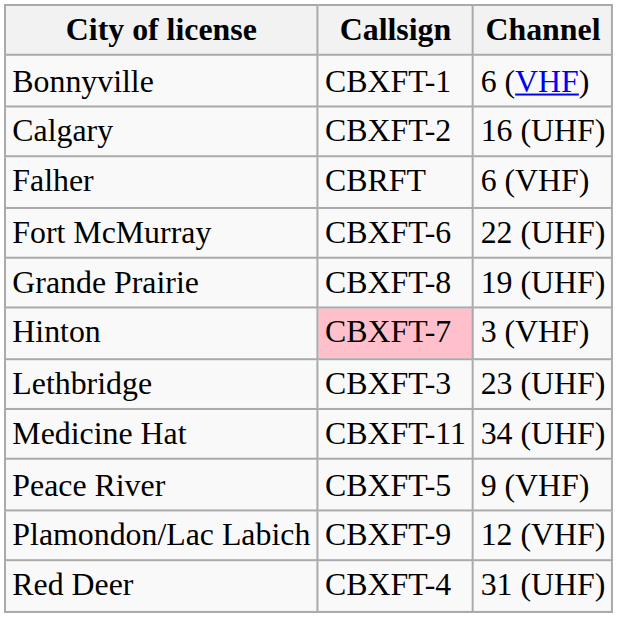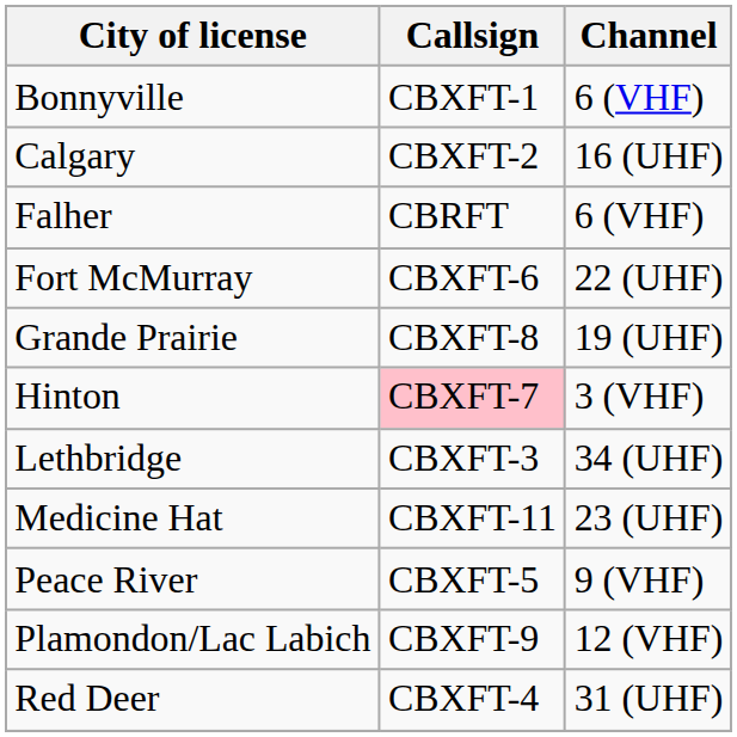 <table class="wikitable sortable">
 <tr>
 <th>City of license</th>
 <th>Callsign</th>
 <th>Channel</th>
 </tr>
 <tr>
 <td>Bonnyville</td>
 <td>CBXFT-1</td>
 <td>6 (<a href='#'>VHF</a>)</td>
 </tr>
 <tr>
 <td>Calgary</td>
 <td>CBXFT-2</td>
 <td>16 (UHF)</td>
 </tr>
 <tr>
 <td>Falher</td>
 <td>CBRFT</td>
 <td>6 (VHF)</td>
 </tr>
 <tr>
 <td>Fort McMurray</td>
 <td>CBXFT-6</td>
 <td>22 (UHF)</td>
 </tr>
 <tr>
 <td>Grande Prairie</td>
 <td>CBXFT-8</td>
 <td>19 (UHF)</td>
 </tr>
 <tr>
 <td>Hinton</td>
 <td style="background: pink;">CBXFT-7</td>
 <td>3 (VHF)</td>
 </tr>
 <tr>
 <td>Lethbridge</td>
 <td>CBXFT-3</td>
-<td>23 (UHF)</td>
+<td>34 (UHF)</td>
 </tr>
 <tr>
 <td>Medicine Hat</td>
 <td>CBXFT-11</td>
-<td>34 (UHF)</td>
+<td>23 (UHF)</td>
 </tr>
 <tr>
 <td>Peace River</td>
 <td>CBXFT-5</td>
 <td>9 (VHF)</td>
 </tr>
 <tr>
 <td>Plamondon/Lac Labich</td>
 <td>CBXFT-9</td>
 <td>12 (VHF)</td>
 </tr>
 <tr>
 <td>Red Deer</td>
 <td>CBXFT-4</td>
 <td>31 (UHF)</td>
 </tr>
 <tr>
 </tr>
 </table>
